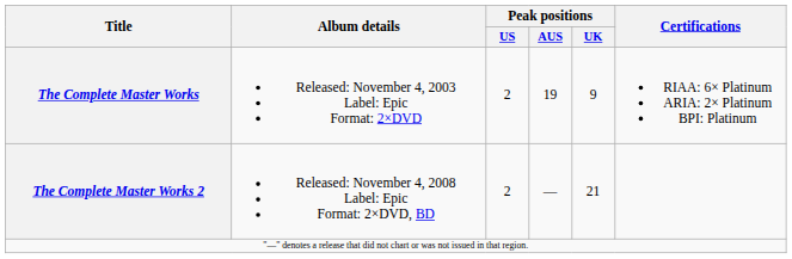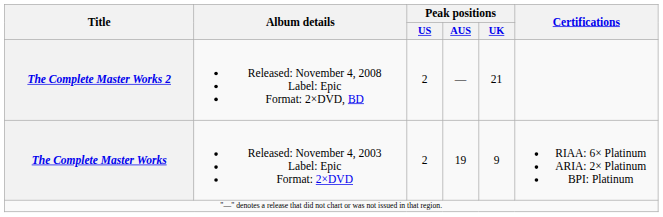 <table class="wikitable plainrowheaders" style="text-align:center;">
 <tr>
 <th scope="col" rowspan="2" style="width:16em;">Title</th>
 <th scope="col" rowspan="2" style="width:18em;">Album details</th>
 <th scope="col" colspan="3">Peak positions</th>
 <th scope="col" rowspan="2" style="width:12em;"><a href='#'>Certifications</a></th>
 </tr>
 <tr>
 <th scope="col" style="width:3em;font-size:90%;"><a href='#'>US</a><br></th>
 <th scope="col" style="width:3em;font-size:90%;"><a href='#'>AUS</a><br></th>
 <th scope="col" style="width:3em;font-size:90%;"><a href='#'>UK</a><br></th>
 </tr>
 <tr>
+<th scope="row"><em><a href='#'>The Complete Master Works 2</a></em></th>
+<td><br><ul><li>Released: November 4, 2008</li><li>Label: Epic</li><li>Format: 2×DVD, <a href='#'>BD</a></li></ul></td>
+<td>2</td>
+<td>—</td>
+<td>21</td>
+<td></td>
+</tr>
+<tr>
 <th scope="row"><em><a href='#'>The Complete Master Works</a></em></th>
 <td><br><ul><li>Released: November 4, 2003</li><li>Label: Epic</li><li>Format: <a href='#'>2×DVD</a></li></ul></td>
 <td>2</td>
 <td>19</td>
 <td>9</td>
 <td><br><ul><li>RIAA: 6× Platinum</li><li>ARIA: 2× Platinum</li><li>BPI: Platinum</li></ul></td>
 </tr>
 <tr>
-<th scope="row"><em><a href='#'>The Complete Master Works 2</a></em></th>
-<td><br><ul><li>Released: November 4, 2008</li><li>Label: Epic</li><li>Format: 2×DVD, <a href='#'>BD</a></li></ul></td>
-<td>2</td>
-<td>—</td>
-<td>21</td>
-<td></td>
-</tr>
-<tr>
 <td align="center" colspan="6" style="font-size: 8pt">"—" denotes a release that did not chart or was not issued in that region.</td>
 </tr>
 </table>
